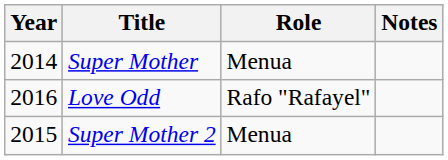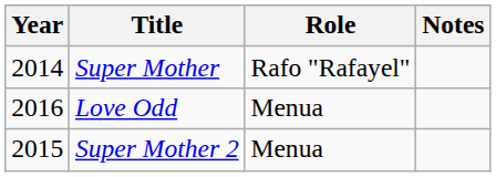 <table class="wikitable sortable plainrowheaders">
 <tr>
 <th>Year</th>
 <th>Title</th>
 <th>Role</th>
 <th class="unsortable">Notes</th>
 </tr>
 <tr>
 <td>2014</td>
 <td><em><a href='#'>Super Mother</a></em></td>
-<td>Menua</td>
+<td>Rafo "Rafayel"</td>
 <td></td>
 </tr>
 <tr>
 <td>2016</td>
 <td><em><a href='#'>Love Odd</a></em></td>
-<td>Rafo "Rafayel"</td>
+<td>Menua</td>
 <td></td>
 </tr>
 <tr>
 <td>2015</td>
 <td><em><a href='#'>Super Mother 2</a></em></td>
 <td>Menua</td>
 <td></td>
 </tr>
 </table>
